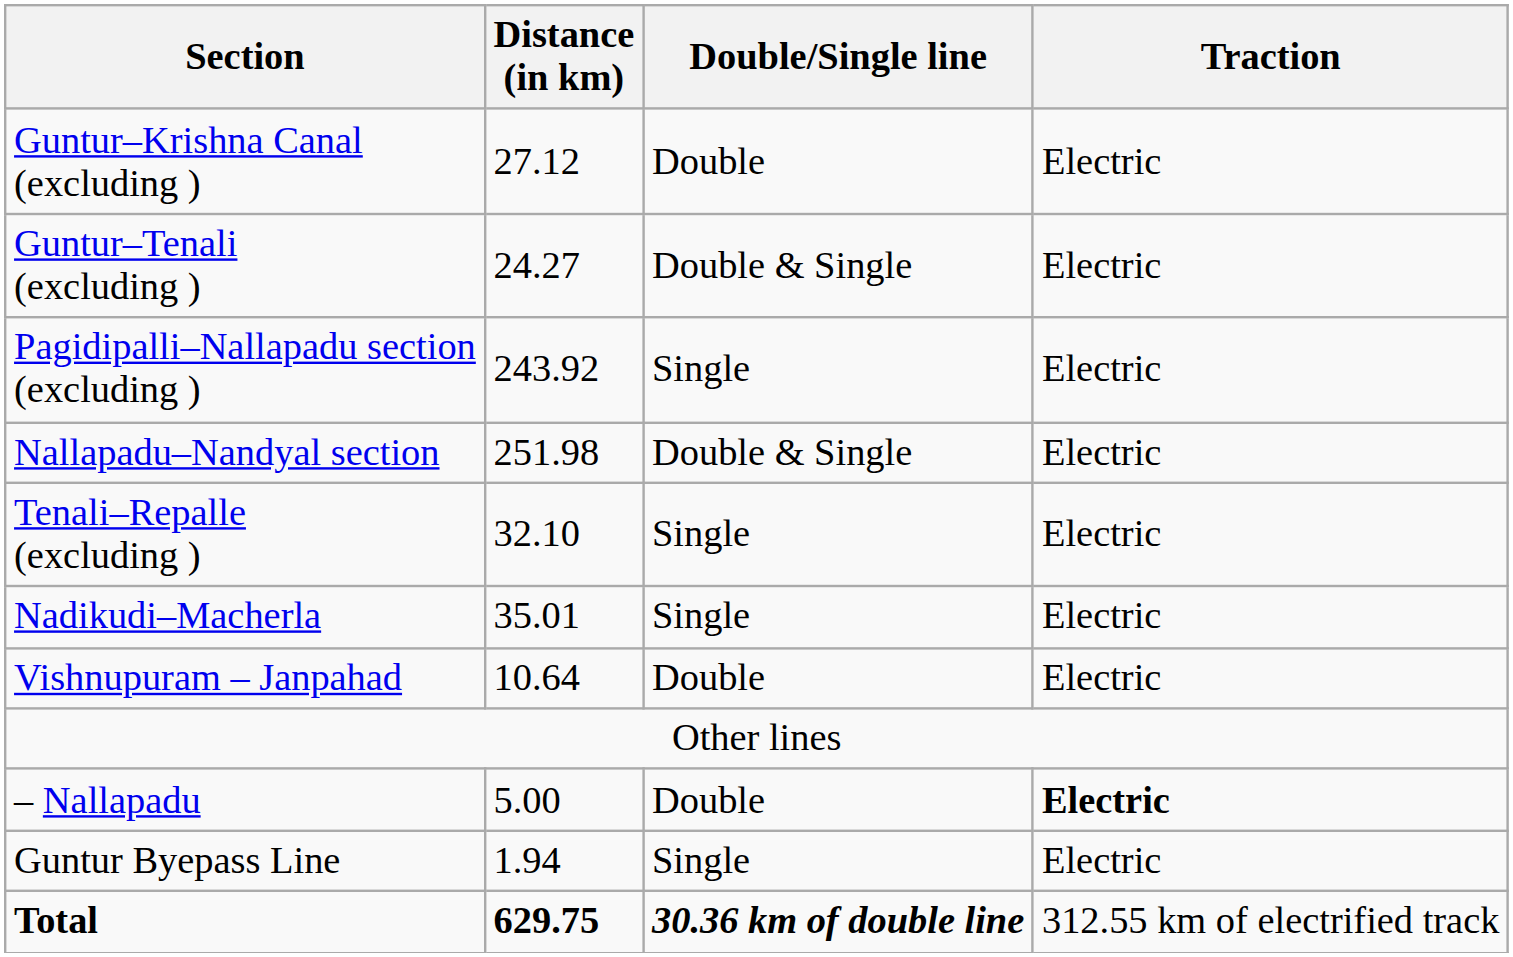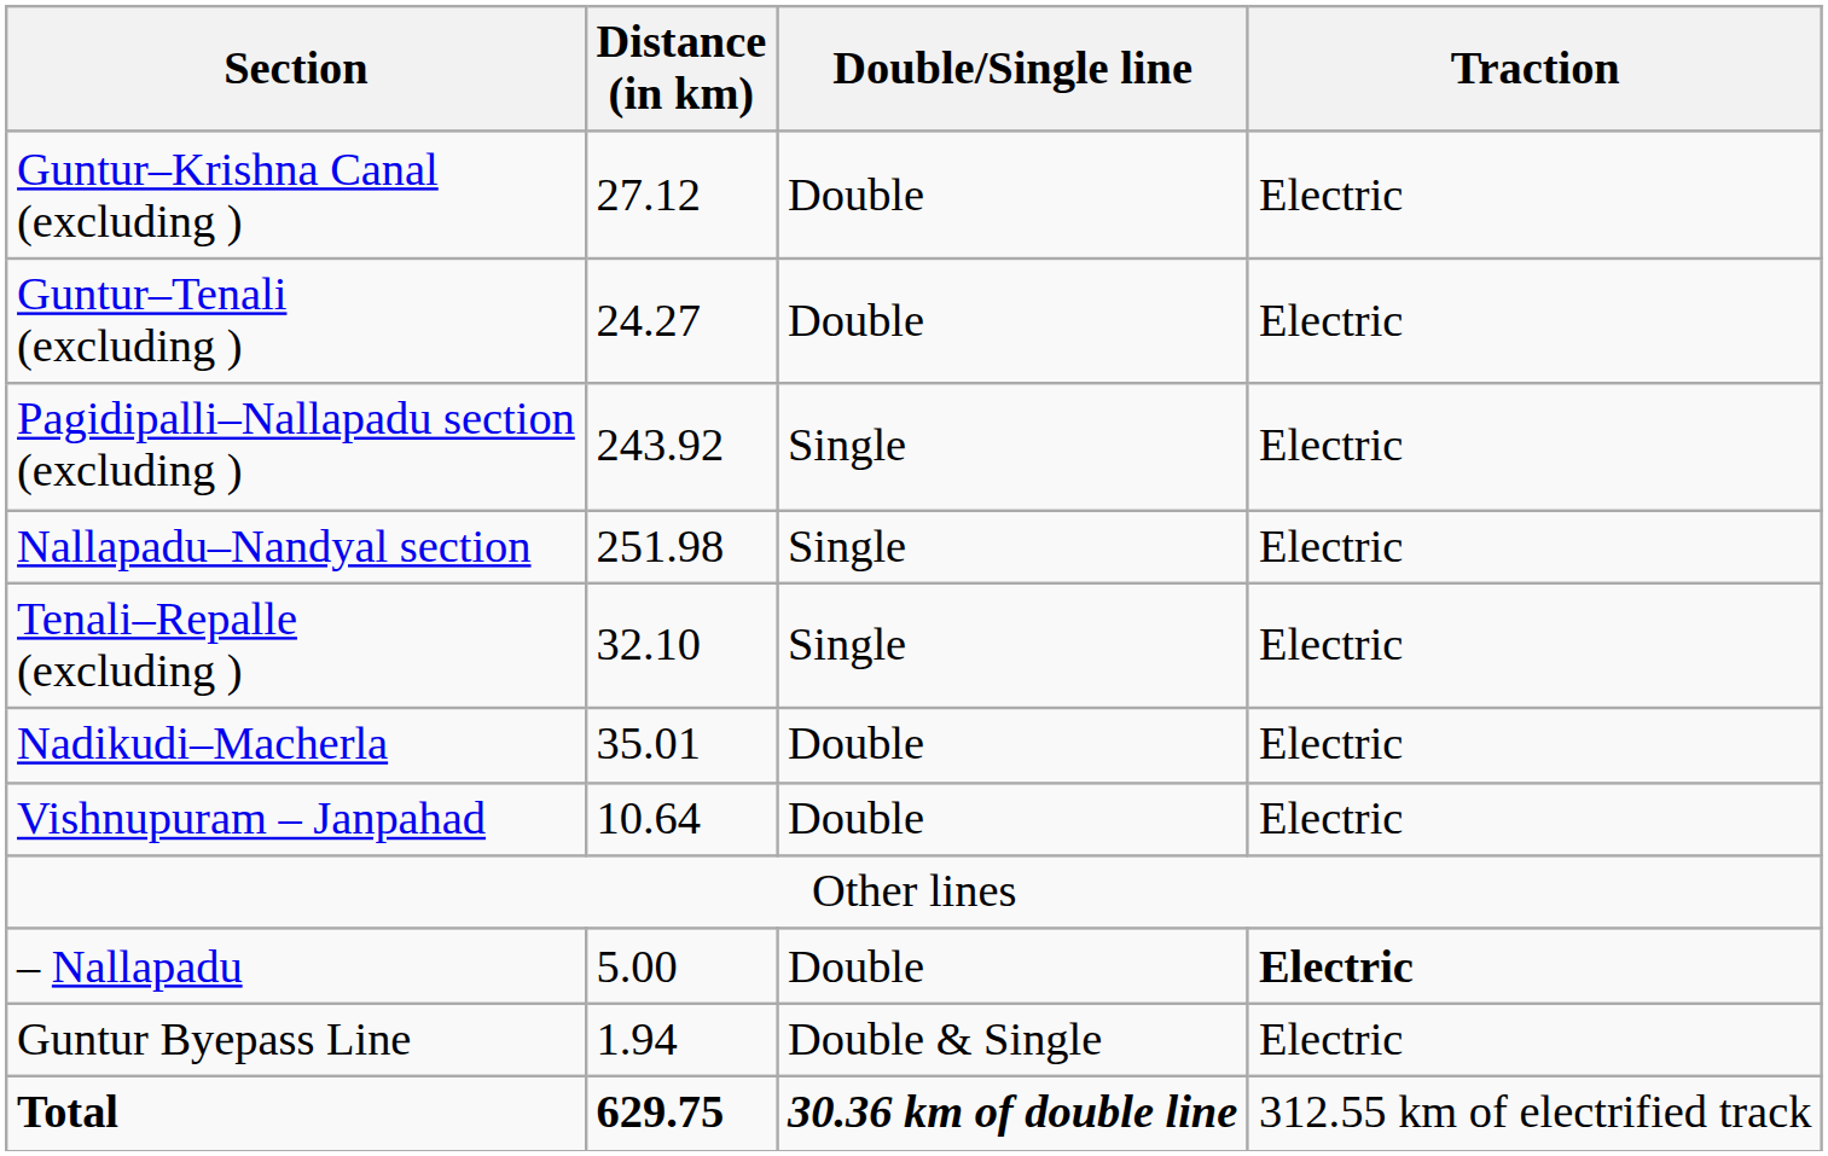 <table class="wikitable">
 <tr>
 <th>Section</th>
 <th>Distance<br>(in km)</th>
 <th>Double/Single line</th>
 <th>Traction</th>
 </tr>
 <tr>
 <td><a href='#'>Guntur–Krishna Canal</a><br>(excluding )</td>
 <td>27.12</td>
 <td>Double</td>
 <td>Electric</td>
 </tr>
 <tr>
 <td><a href='#'>Guntur–Tenali</a><br>(excluding )</td>
 <td>24.27</td>
-<td>Double & Single</td>
+<td>Double</td>
 <td>Electric</td>
 </tr>
 <tr>
 <td><a href='#'>Pagidipalli–Nallapadu section</a><br>(excluding )</td>
 <td>243.92</td>
 <td>Single</td>
 <td>Electric</td>
 </tr>
 <tr>
 <td><a href='#'>Nallapadu–Nandyal section</a></td>
 <td>251.98</td>
-<td>Double & Single</td>
+<td>Single</td>
 <td>Electric</td>
 </tr>
 <tr>
 <td><a href='#'>Tenali–Repalle</a><br>(excluding )</td>
 <td>32.10</td>
 <td>Single</td>
 <td>Electric</td>
 </tr>
 <tr>
 <td><a href='#'>Nadikudi–Macherla</a></td>
 <td>35.01</td>
-<td>Single</td>
+<td>Double</td>
 <td>Electric</td>
 </tr>
 <tr>
 <td><a href='#'>Vishnupuram – Janpahad</a></td>
 <td>10.64</td>
 <td>Double</td>
 <td>Electric</td>
 </tr>
 <tr>
 <td colspan="4" style="text-align:center;">Other lines</td>
 </tr>
 <tr>
 <td> – <a href='#'>Nallapadu</a></td>
 <td>5.00</td>
 <td>Double</td>
 <td><strong>Electric</strong></td>
 </tr>
 <tr>
 <td>Guntur Byepass Line</td>
 <td>1.94</td>
-<td>Single</td>
+<td>Double & Single</td>
 <td>Electric</td>
 </tr>
 <tr>
 <td><strong>Total</strong></td>
 <td><strong>629.75</strong></td>
 <td><strong><em>30.36<strong> km of double line<em></td>
 <td></em></strong>312.55</strong> km of electrified track</em></td>
 </tr>
 </table>
